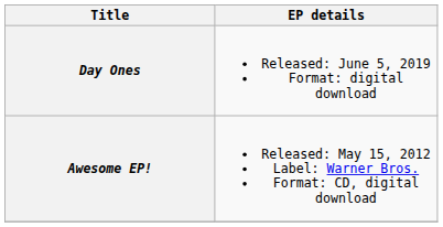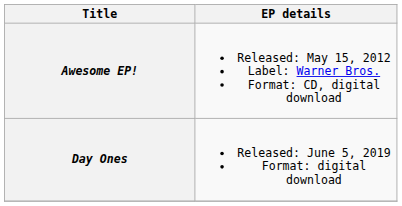 <table class="wikitable plainrowheaders" style="text-align:center;">
 <tr>
 <th scope="col" style="width:16em;">Title</th>
 <th scope="col" style="width:17em;">EP details</th>
 </tr>
 <tr>
+<th scope="row"><em>Awesome EP!</em></th>
+<td><br><ul><li>Released: May 15, 2012</li><li>Label: <a href='#'>Warner Bros.</a></li><li>Format: CD, digital download</li></ul></td>
+</tr>
+<tr>
 <th scope="row"><em>Day Ones</em></th>
 <td><br><ul><li>Released: June 5, 2019</li><li>Format: digital download</li></ul></td>
 </tr>
 <tr>
-<th scope="row"><em>Awesome EP!</em></th>
-<td><br><ul><li>Released: May 15, 2012</li><li>Label: <a href='#'>Warner Bros.</a></li><li>Format: CD, digital download</li></ul></td>
-</tr>
-<tr>
 </tr>
 </table>
